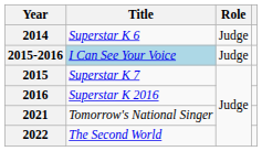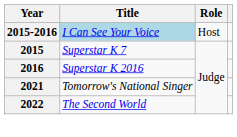 <table class="wikitable  plainrowheaders">
 <tr>
 <th scope="col">Year</th>
 <th scope="col">Title</th>
 <th scope="col">Role</th>
 <th scope="col" class="unsortable"></th>
 </tr>
 <tr>
-<th scope="row">2014</th>
-<td><em><a href='#'>Superstar K 6</a></em></td>
-<td>Judge</td>
-<td></td>
-</tr>
-<tr>
 <th scope="row">2015-2016</th>
 <td style="background: lightblue;"><em><a href='#'>I Can See Your Voice</a></em></td>
-<td>Judge</td>
+<td>Host</td>
 <td></td>
 </tr>
 <tr>
 <th scope="row">2015</th>
 <td><em><a href='#'>Superstar K 7</a></em></td>
 <td rowspan="4">Judge</td>
 <td></td>
 </tr>
 <tr>
 <th scope="row">2016</th>
 <td><em><a href='#'>Superstar K 2016</a></em></td>
 <td></td>
 </tr>
 <tr>
 <th scope="row">2021</th>
 <td><em>Tomorrow's National Singer</em></td>
 <td></td>
 </tr>
 <tr>
 <th scope="row">2022</th>
 <td><em><a href='#'>The Second World</a></em></td>
 <td></td>
 </tr>
 </table>
